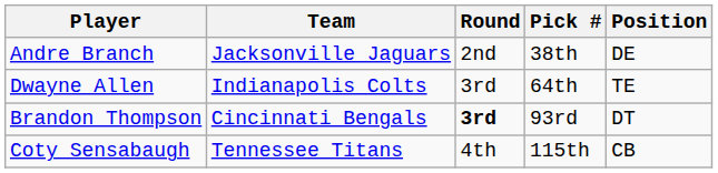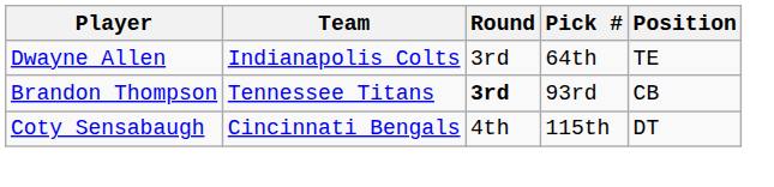 <table class="wikitable">
 <tr>
 <th>Player</th>
 <th>Team</th>
 <th>Round</th>
 <th>Pick #</th>
 <th>Position</th>
-</tr>
-<tr>
-<td><a href='#'>Andre Branch</a></td>
-<td><a href='#'>Jacksonville Jaguars</a></td>
-<td>2nd</td>
-<td>38th</td>
-<td>DE</td>
 </tr>
 <tr>
 <td><a href='#'>Dwayne Allen</a></td>
 <td><a href='#'>Indianapolis Colts</a></td>
 <td>3rd</td>
 <td>64th</td>
 <td>TE</td>
 </tr>
 <tr>
 <td><a href='#'>Brandon Thompson</a></td>
-<td><a href='#'>Cincinnati Bengals</a></td>
+<td><a href='#'>Tennessee Titans</a></td>
 <td><strong>3rd</strong></td>
 <td>93rd</td>
-<td>DT</td>
+<td>CB</td>
 </tr>
 <tr>
 <td><a href='#'>Coty Sensabaugh</a></td>
-<td><a href='#'>Tennessee Titans</a></td>
+<td><a href='#'>Cincinnati Bengals</a></td>
 <td>4th</td>
 <td>115th</td>
-<td>CB</td>
+<td>DT</td>
 </tr>
 </table>
